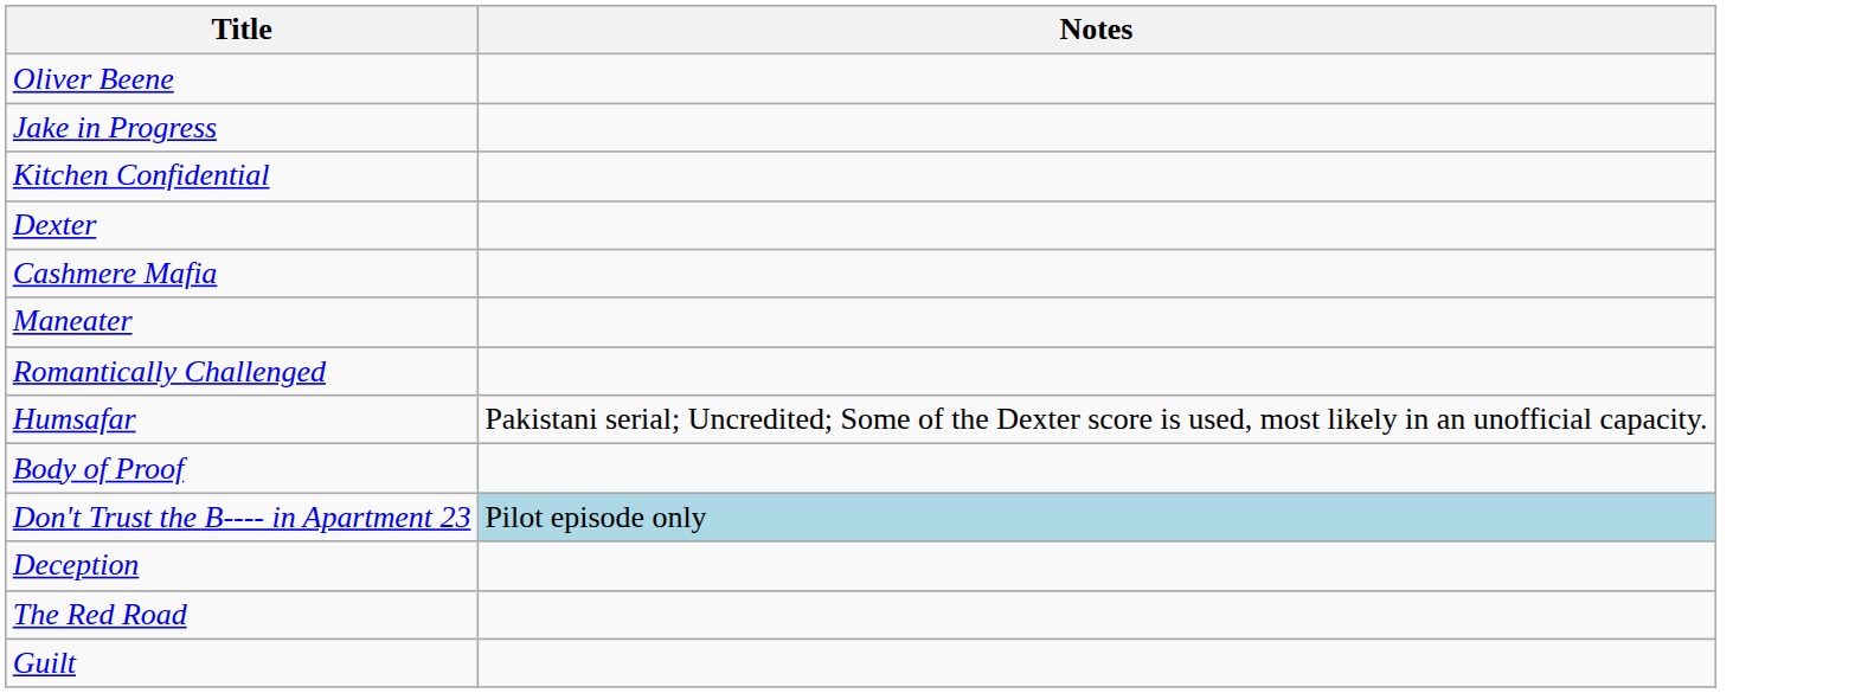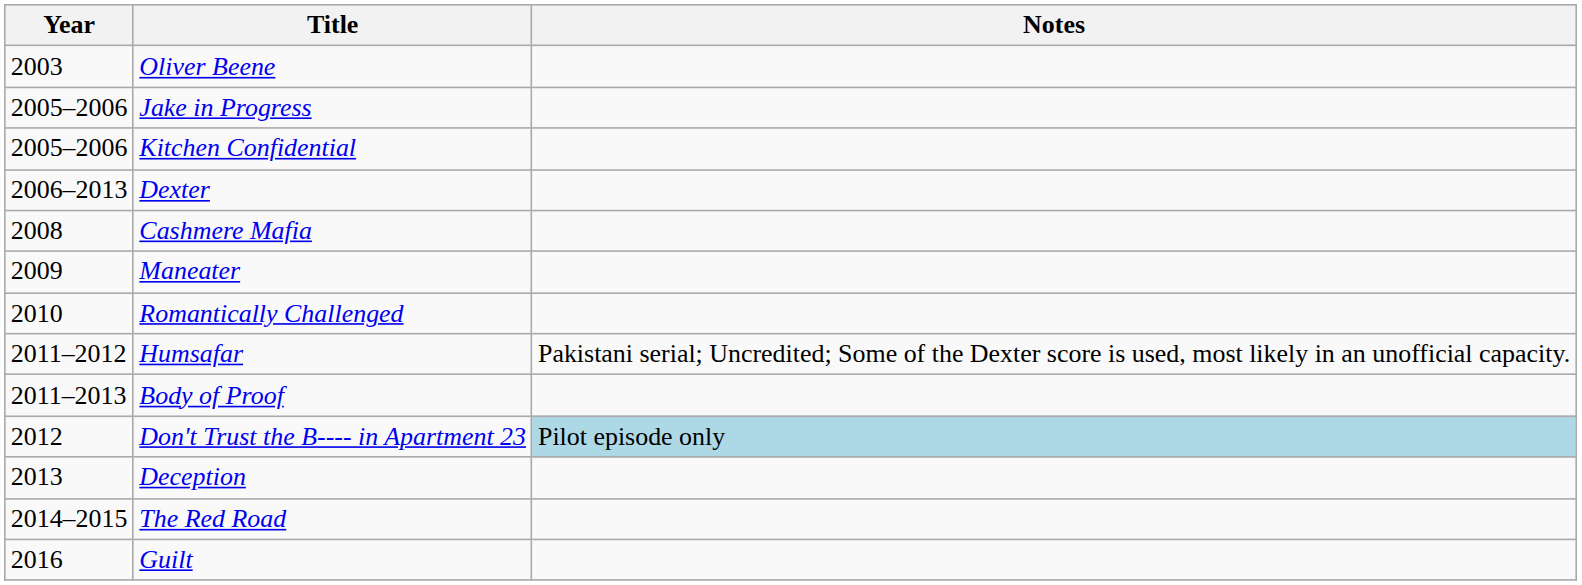 <table class="wikitable sortable">
 <tr>
+<th>Year</th>
 <th>Title</th>
 <th class="unsortable">Notes</th>
 </tr>
 <tr>
+<td>2003</td>
 <td><em><a href='#'>Oliver Beene</a></em></td>
 <td></td>
 </tr>
 <tr>
+<td>2005–2006</td>
 <td><em><a href='#'>Jake in Progress</a></em></td>
 <td></td>
 </tr>
 <tr>
+<td>2005–2006</td>
 <td><em><a href='#'>Kitchen Confidential</a></em></td>
 <td></td>
 </tr>
 <tr>
+<td>2006–2013</td>
 <td><em><a href='#'>Dexter</a></em></td>
 <td></td>
 </tr>
 <tr>
+<td>2008</td>
 <td><em><a href='#'>Cashmere Mafia</a></em></td>
 <td></td>
 </tr>
 <tr>
+<td>2009</td>
 <td><em><a href='#'>Maneater</a></em></td>
 <td></td>
 </tr>
 <tr>
+<td>2010</td>
 <td><em><a href='#'>Romantically Challenged</a></em></td>
 <td></td>
 </tr>
 <tr>
+<td>2011–2012</td>
 <td><em><a href='#'>Humsafar</a></em></td>
 <td>Pakistani serial; Uncredited; Some of the Dexter score is used, most likely in an unofficial capacity.</td>
 </tr>
 <tr>
+<td>2011–2013</td>
 <td><em><a href='#'>Body of Proof</a></em></td>
 <td></td>
 </tr>
 <tr>
+<td>2012</td>
 <td><em><a href='#'>Don't Trust the B---- in Apartment 23</a></em></td>
 <td style="background: lightblue;">Pilot episode only</td>
 </tr>
 <tr>
+<td>2013</td>
 <td><em><a href='#'>Deception</a></em></td>
 <td></td>
 </tr>
 <tr>
+<td>2014–2015</td>
 <td><em><a href='#'>The Red Road</a></em></td>
 <td></td>
 </tr>
 <tr>
+<td>2016</td>
 <td><em><a href='#'>Guilt</a></em></td>
 <td></td>
 </tr>
 </table>
